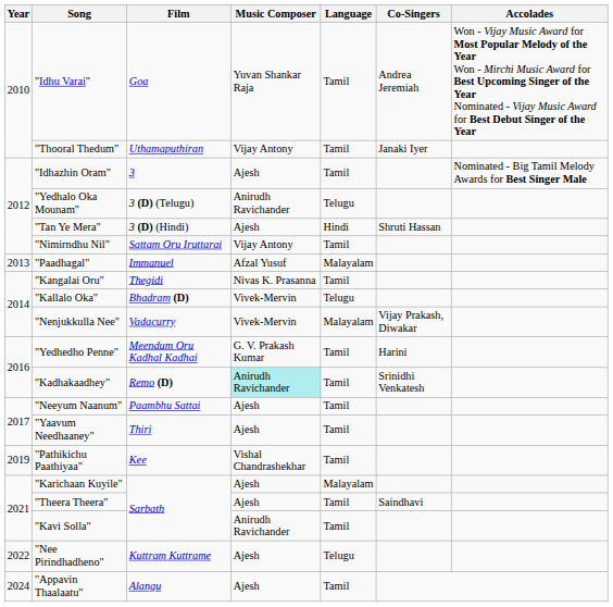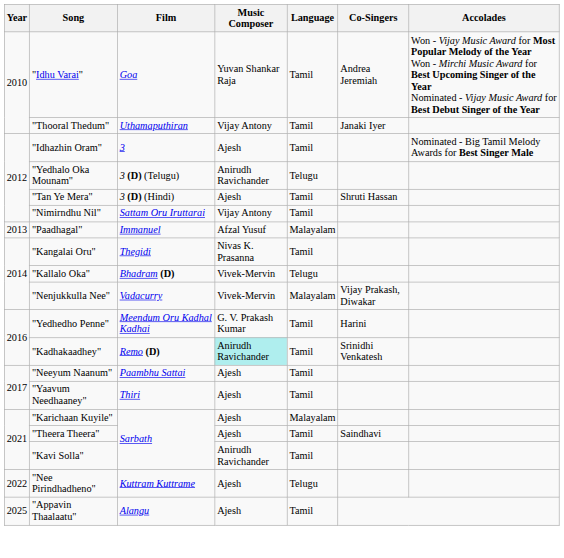 <table class="wikitable" style="font-size: 100%;">
 <tr>
 <th>Year</th>
 <th>Song</th>
 <th>Film</th>
 <th>Music Composer</th>
 <th>Language</th>
 <th>Co-Singers</th>
 <th>Accolades</th>
 </tr>
 <tr>
 <td rowspan="2">2010</td>
 <td>"<a href='#'>Idhu Varai</a>"</td>
 <td><em><a href='#'>Goa</a></em></td>
 <td>Yuvan Shankar Raja</td>
 <td>Tamil</td>
 <td>Andrea Jeremiah</td>
 <td>Won - <em>Vijay Music Award</em> for <strong>Most Popular Melody of the Year</strong> <br>Won - <em>Mirchi Music Award</em> for <strong>Best Upcoming Singer of the Year</strong> <br>Nominated - <em>Vijay Music Award</em> for <strong>Best Debut Singer of the Year</strong></td>
 </tr>
 <tr>
 <td>"Thooral Thedum"</td>
 <td><em><a href='#'>Uthamaputhiran</a></em></td>
 <td>Vijay Antony</td>
 <td>Tamil</td>
 <td>Janaki Iyer</td>
 <td></td>
 </tr>
 <tr>
 <td rowspan="4">2012</td>
 <td>"Idhazhin Oram"</td>
 <td><em><a href='#'>3</a></em></td>
 <td>Ajesh</td>
 <td>Tamil</td>
 <td></td>
 <td>Nominated - Big Tamil Melody Awards for <strong>Best Singer Male</strong></td>
 </tr>
 <tr>
 <td>"Yedhalo Oka Mounam"</td>
 <td><em>3</em> <strong>(D)</strong> (Telugu)</td>
 <td>Anirudh Ravichander</td>
 <td>Telugu</td>
 <td></td>
 <td></td>
 </tr>
 <tr>
 <td>"Tan Ye Mera"</td>
 <td><em>3</em> <strong>(D)</strong> (Hindi)</td>
 <td>Ajesh</td>
-<td>Hindi</td>
+<td>Tamil</td>
 <td>Shruti Hassan</td>
 <td></td>
 </tr>
 <tr>
 <td>"Nimirndhu Nil"</td>
 <td><em><a href='#'>Sattam Oru Iruttarai</a></em></td>
 <td>Vijay Antony</td>
 <td>Tamil</td>
 <td></td>
 <td></td>
 </tr>
 <tr>
 <td>2013</td>
 <td>"Paadhagal"</td>
 <td><em><a href='#'>Immanuel</a></em></td>
 <td>Afzal Yusuf</td>
 <td>Malayalam</td>
 <td></td>
 <td></td>
 </tr>
 <tr>
 <td rowspan="3">2014</td>
 <td>"Kangalai Oru"</td>
 <td><em><a href='#'>Thegidi</a></em></td>
 <td>Nivas K. Prasanna</td>
 <td>Tamil</td>
 <td></td>
 <td></td>
 </tr>
 <tr>
 <td>"Kallalo Oka"</td>
 <td><em><a href='#'>Bhadram</a></em> <strong>(D)</strong></td>
 <td>Vivek-Mervin</td>
 <td>Telugu</td>
 <td></td>
 <td></td>
 </tr>
 <tr>
 <td>"Nenjukkulla Nee"</td>
 <td><em><a href='#'>Vadacurry</a></em></td>
 <td>Vivek-Mervin</td>
 <td>Malayalam</td>
 <td>Vijay Prakash, Diwakar</td>
 <td></td>
 </tr>
 <tr>
 <td rowspan="2">2016</td>
 <td>"Yedhedho Penne"</td>
 <td><em><a href='#'>Meendum Oru Kadhal Kadhai</a></em></td>
 <td>G. V. Prakash Kumar</td>
 <td>Tamil</td>
 <td>Harini</td>
 <td></td>
 </tr>
 <tr>
 <td>"Kadhakaadhey"</td>
 <td><em><a href='#'>Remo</a></em> <strong>(D)</strong></td>
 <td style="background: paleturquoise;">Anirudh Ravichander</td>
 <td>Tamil</td>
 <td>Srinidhi Venkatesh</td>
 <td></td>
 </tr>
 <tr>
 <td rowspan="2">2017</td>
 <td>"Neeyum Naanum"</td>
 <td><em><a href='#'>Paambhu Sattai</a></em></td>
 <td>Ajesh</td>
 <td>Tamil</td>
 <td></td>
 <td></td>
 </tr>
 <tr>
 <td>"Yaavum Needhaaney"</td>
 <td><em><a href='#'>Thiri</a></em></td>
 <td>Ajesh</td>
 <td>Tamil</td>
 <td></td>
 <td></td>
 </tr>
 <tr>
-<td>2019</td>
-<td>"Pathikichu Paathiyaa"</td>
-<td><em><a href='#'>Kee</a></em></td>
-<td>Vishal Chandrashekhar</td>
-<td>Tamil</td>
-<td></td>
-<td></td>
-</tr>
-<tr>
 <td rowspan="3">2021</td>
 <td>"Karichaan Kuyile"</td>
 <td rowspan="3"><em><a href='#'>Sarbath</a></em></td>
 <td>Ajesh</td>
 <td>Malayalam</td>
 <td></td>
 <td></td>
 </tr>
 <tr>
 <td>"Theera Theera"</td>
 <td>Ajesh</td>
 <td>Tamil</td>
 <td>Saindhavi</td>
 <td></td>
 </tr>
 <tr>
 <td>"Kavi Solla"</td>
 <td>Anirudh Ravichander</td>
 <td>Tamil</td>
 <td></td>
 <td></td>
 </tr>
 <tr>
 <td>2022</td>
 <td>"Nee Pirindhadheno"</td>
 <td><em><a href='#'>Kuttram Kuttrame</a></em></td>
 <td>Ajesh</td>
 <td>Telugu</td>
 <td></td>
 <td></td>
 </tr>
 <tr>
-<td>2024</td>
+<td>2025</td>
 <td>"Appavin Thaalaatu"</td>
 <td><em><a href='#'>Alangu</a></em></td>
 <td>Ajesh</td>
 <td>Tamil</td>
 </tr>
 </table>
